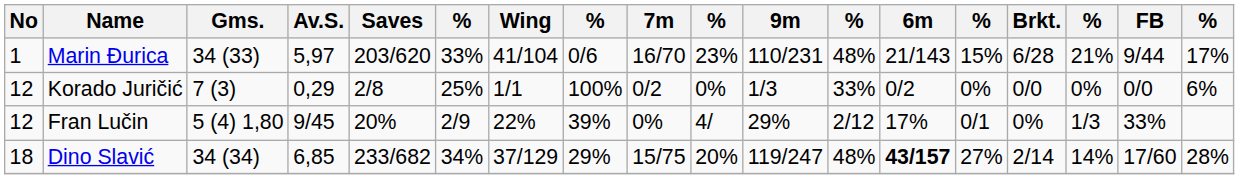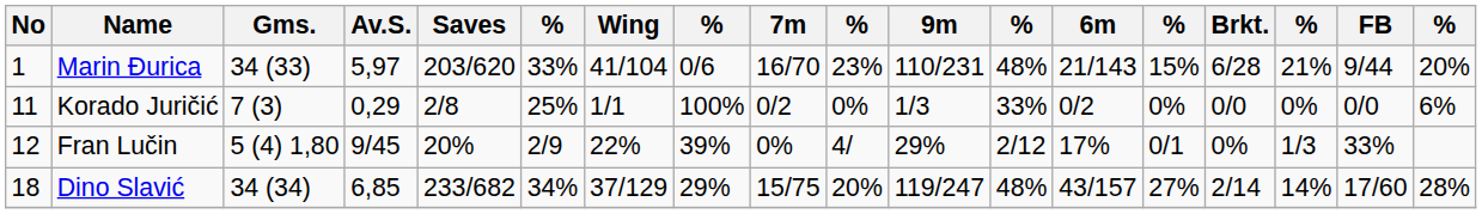 <table class="wikitable">
 <tr>
 <th>No</th>
 <th>Name</th>
 <th>Gms.</th>
 <th>Av.S.</th>
 <th>Saves</th>
 <th>%</th>
 <th>Wing</th>
 <th>%</th>
 <th>7m</th>
 <th>%</th>
 <th>9m</th>
 <th>%</th>
 <th>6m</th>
 <th>%</th>
 <th>Brkt.</th>
 <th>%</th>
 <th>FB</th>
 <th>%</th>
 </tr>
 <tr>
 <td>1</td>
 <td><a href='#'>Marin Đurica</a></td>
 <td>34 (33)</td>
 <td>5,97</td>
 <td>203/620</td>
 <td>33%</td>
 <td>41/104</td>
 <td>0/6</td>
 <td>16/70</td>
 <td>23%</td>
 <td>110/231</td>
 <td>48%</td>
 <td>21/143</td>
 <td>15%</td>
 <td>6/28</td>
 <td>21%</td>
 <td>9/44</td>
-<td>17%</td>
+<td>20%</td>
 </tr>
 <tr>
-<td>12</td>
+<td>11</td>
 <td>Korado Juričić</td>
 <td>7 (3)</td>
 <td>0,29</td>
 <td>2/8</td>
 <td>25%</td>
 <td>1/1</td>
 <td>100%</td>
 <td>0/2</td>
 <td>0%</td>
 <td>1/3</td>
 <td>33%</td>
 <td>0/2</td>
 <td>0%</td>
 <td>0/0</td>
 <td>0%</td>
 <td>0/0</td>
 <td>6%</td>
 </tr>
 <tr>
 <td>12</td>
 <td>Fran Lučin</td>
 <td>5 (4)	1,80</td>
 <td>9/45</td>
 <td>20%</td>
 <td>2/9</td>
 <td>22%</td>
 <td>39%</td>
 <td>0%</td>
 <td>4/</td>
 <td>29%</td>
 <td>2/12</td>
 <td>17%</td>
 <td>0/1</td>
 <td>0%</td>
 <td>1/3</td>
 <td>33%</td>
 </tr>
 <tr>
 <td>18</td>
 <td><a href='#'>Dino Slavić</a></td>
 <td>34 (34)</td>
 <td>6,85</td>
 <td>233/682</td>
 <td>34%</td>
 <td>37/129</td>
 <td>29%</td>
 <td>15/75</td>
 <td>20%</td>
 <td>119/247</td>
 <td>48%</td>
-<td><strong>43/157</strong></td>
+<td>43/157</td>
 <td>27%</td>
 <td>2/14</td>
 <td>14%</td>
 <td>17/60</td>
 <td>28%</td>
 </tr>
 <tr>
 </tr>
 </table>
